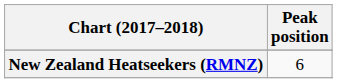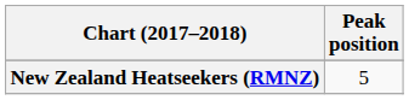 <table class="wikitable sortable plainrowheaders" style="text-align:center">
 <tr>
 <th scope="col">Chart (2017–2018)</th>
 <th scope="col">Peak<br> position</th>
 </tr>
 <tr>
 </tr>
 <tr>
 <th scope="row">New Zealand Heatseekers (<a href='#'>RMNZ</a>)</th>
-<td>6</td>
+<td>5</td>
 </tr>
 <tr>
 </tr>
 <tr>
 </tr>
 <tr>
 </tr>
 <tr>
 </tr>
 </table>
